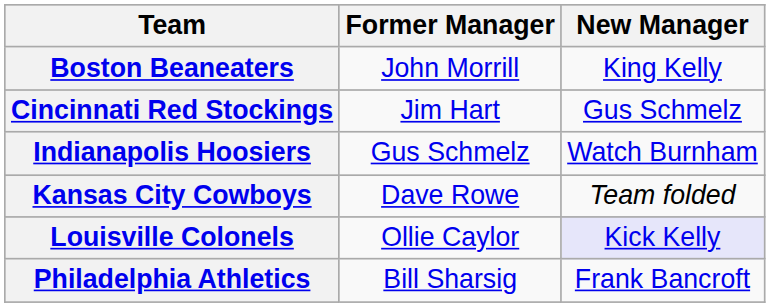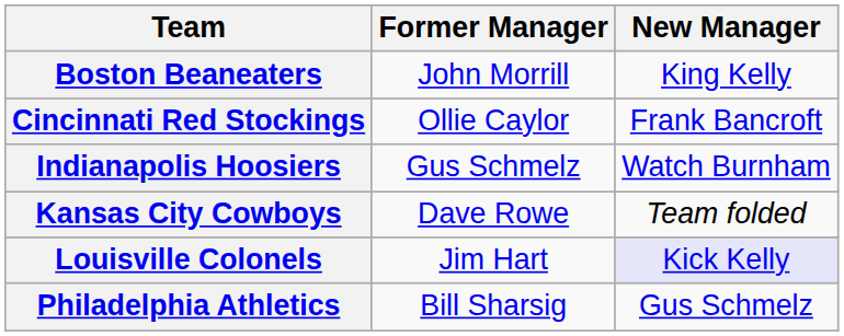 <table class="wikitable plainrowheaders" style="text-align:center;">
 <tr>
 <th scope="col">Team</th>
 <th scope="col">Former Manager</th>
 <th scope="col">New Manager</th>
 </tr>
 <tr>
 <th scope="row" style="text-align:center;"><a href='#'>Boston Beaneaters</a></th>
 <td><a href='#'>John Morrill</a></td>
 <td><a href='#'>King Kelly</a></td>
 </tr>
 <tr>
 <th scope="row" style="text-align:center;"><a href='#'>Cincinnati Red Stockings</a></th>
-<td><a href='#'>Jim Hart</a></td>
-<td><a href='#'>Gus Schmelz</a></td>
+<td><a href='#'>Ollie Caylor</a></td>
+<td><a href='#'>Frank Bancroft</a></td>
 </tr>
 <tr>
 <th scope="row" style="text-align:center;"><a href='#'>Indianapolis Hoosiers</a></th>
 <td><a href='#'>Gus Schmelz</a></td>
 <td><a href='#'>Watch Burnham</a></td>
 </tr>
 <tr>
 <th scope="row" style="text-align:center;"><a href='#'>Kansas City Cowboys</a></th>
 <td><a href='#'>Dave Rowe</a></td>
 <td><em>Team folded</em></td>
 </tr>
 <tr>
 <th scope="row" style="text-align:center;"><a href='#'>Louisville Colonels</a></th>
-<td><a href='#'>Ollie Caylor</a></td>
+<td><a href='#'>Jim Hart</a></td>
 <td style="background: lavender;"><a href='#'>Kick Kelly</a></td>
 </tr>
 <tr>
 <th scope="row" style="text-align:center;"><a href='#'>Philadelphia Athletics</a></th>
 <td><a href='#'>Bill Sharsig</a></td>
-<td><a href='#'>Frank Bancroft</a></td>
+<td><a href='#'>Gus Schmelz</a></td>
 </tr>
 </table>
